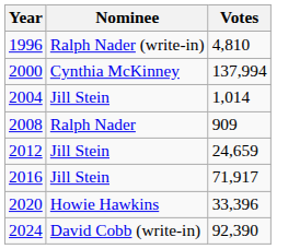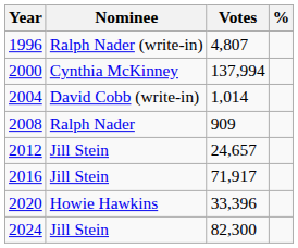 <table class="wikitable">
 <tr>
 <th>Year</th>
 <th>Nominee</th>
 <th>Votes</th>
+<th>%</th>
 </tr>
 <tr>
 <td><a href='#'>1996</a></td>
 <td><a href='#'>Ralph Nader</a> (write-in)</td>
-<td>4,810</td>
+<td>4,807</td>
+<td></td>
 </tr>
 <tr>
 <td><a href='#'>2000</a></td>
 <td><a href='#'>Cynthia McKinney</a></td>
 <td>137,994</td>
+<td></td>
 </tr>
 <tr>
 <td><a href='#'>2004</a></td>
-<td><a href='#'>Jill Stein</a></td>
+<td><a href='#'>David Cobb</a> (write-in)</td>
 <td>1,014</td>
+<td></td>
 </tr>
 <tr>
 <td><a href='#'>2008</a></td>
 <td><a href='#'>Ralph Nader</a></td>
 <td>909</td>
+<td></td>
 </tr>
 <tr>
 <td><a href='#'>2012</a></td>
 <td><a href='#'>Jill Stein</a></td>
-<td>24,659</td>
+<td>24,657</td>
+<td></td>
 </tr>
 <tr>
 <td><a href='#'>2016</a></td>
 <td><a href='#'>Jill Stein</a></td>
 <td>71,917</td>
+<td></td>
 </tr>
 <tr>
 <td><a href='#'>2020</a></td>
 <td><a href='#'>Howie Hawkins</a></td>
 <td>33,396</td>
+<td></td>
 </tr>
 <tr>
 <td><a href='#'>2024</a></td>
-<td><a href='#'>David Cobb</a> (write-in)</td>
-<td>92,390</td>
+<td><a href='#'>Jill Stein</a></td>
+<td>82,300</td>
+<td></td>
 </tr>
 </table>
